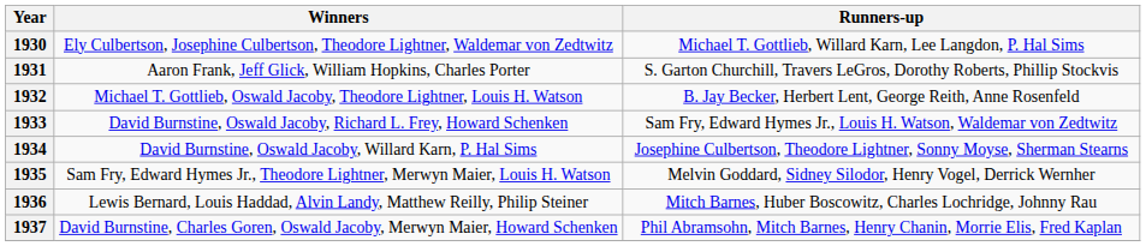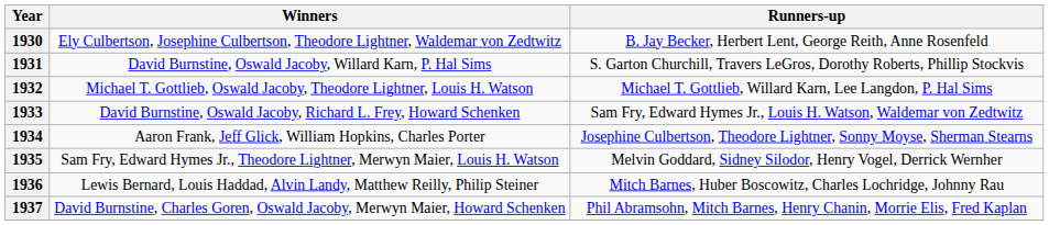 <table class="wikitable" style="text-align:center">
 <tr>
 <th>Year</th>
 <th>Winners</th>
 <th>Runners-up</th>
 </tr>
 <tr>
 <th> 1930 </th>
 <td><a href='#'>Ely Culbertson</a>, <a href='#'>Josephine Culbertson</a>, <a href='#'>Theodore Lightner</a>, <a href='#'>Waldemar von Zedtwitz</a></td>
-<td><a href='#'>Michael T. Gottlieb</a>, Willard Karn, Lee Langdon, <a href='#'>P. Hal Sims</a></td>
+<td><a href='#'>B. Jay Becker</a>, Herbert Lent, George Reith, Anne Rosenfeld</td>
 </tr>
 <tr>
 <th>1931</th>
-<td>Aaron Frank, <a href='#'>Jeff Glick</a>, William Hopkins, Charles Porter</td>
+<td><a href='#'>David Burnstine</a>, <a href='#'>Oswald Jacoby</a>, Willard Karn, <a href='#'>P. Hal Sims</a></td>
 <td>S. Garton Churchill, Travers LeGros, Dorothy Roberts, Phillip Stockvis</td>
 </tr>
 <tr>
 <th>1932</th>
 <td><a href='#'>Michael T. Gottlieb</a>, <a href='#'>Oswald Jacoby</a>, <a href='#'>Theodore Lightner</a>, <a href='#'>Louis H. Watson</a></td>
-<td><a href='#'>B. Jay Becker</a>, Herbert Lent, George Reith, Anne Rosenfeld</td>
+<td><a href='#'>Michael T. Gottlieb</a>, Willard Karn, Lee Langdon, <a href='#'>P. Hal Sims</a></td>
 </tr>
 <tr>
 <th>1933</th>
 <td><a href='#'>David Burnstine</a>, <a href='#'>Oswald Jacoby</a>, <a href='#'>Richard L. Frey</a>, <a href='#'>Howard Schenken</a></td>
 <td>Sam Fry, Edward Hymes Jr., <a href='#'>Louis H. Watson</a>, <a href='#'>Waldemar von Zedtwitz</a></td>
 </tr>
 <tr>
 <th>1934</th>
-<td><a href='#'>David Burnstine</a>, <a href='#'>Oswald Jacoby</a>, Willard Karn, <a href='#'>P. Hal Sims</a></td>
+<td>Aaron Frank, <a href='#'>Jeff Glick</a>, William Hopkins, Charles Porter</td>
 <td>  <a href='#'>Josephine Culbertson</a>, <a href='#'>Theodore Lightner</a>, <a href='#'>Sonny Moyse</a>, <a href='#'>Sherman Stearns</a>  </td>
 </tr>
 <tr>
 <th>1935</th>
 <td>  Sam Fry, Edward Hymes Jr., <a href='#'>Theodore Lightner</a>, Merwyn Maier, <a href='#'>Louis H. Watson</a>  </td>
 <td>Melvin Goddard, <a href='#'>Sidney Silodor</a>, Henry Vogel, Derrick Wernher</td>
 </tr>
 <tr>
 <th>1936</th>
 <td>Lewis Bernard, Louis Haddad, <a href='#'>Alvin Landy</a>, Matthew Reilly, Philip Steiner</td>
 <td><a href='#'>Mitch Barnes</a>, Huber Boscowitz, Charles Lochridge, Johnny Rau</td>
 </tr>
 <tr>
 <th>1937</th>
 <td><a href='#'>David Burnstine</a>, <a href='#'>Charles Goren</a>, <a href='#'>Oswald Jacoby</a>, Merwyn Maier, <a href='#'>Howard Schenken</a></td>
 <td><a href='#'>Phil Abramsohn</a>, <a href='#'>Mitch Barnes</a>, <a href='#'>Henry Chanin</a>, <a href='#'>Morrie Elis</a>, <a href='#'>Fred Kaplan</a></td>
 </tr>
 <tr>
 </tr>
 </table>
